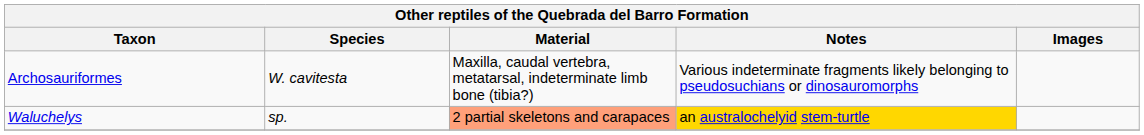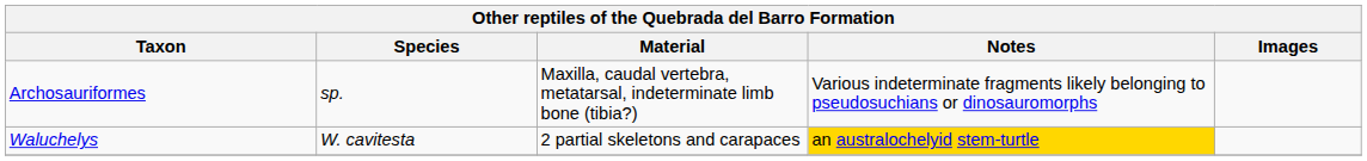 <table class="wikitable" align="center">
 <tr>
 <th colspan="7" align="center"><strong>Other reptiles of the Quebrada del Barro Formation</strong></th>
 </tr>
 <tr>
 <th>Taxon</th>
 <th>Species</th>
 <th width="20%">Material</th>
 <th width="30%">Notes</th>
 <th>Images</th>
 </tr>
 <tr>
 <td><a href='#'>Archosauriformes</a></td>
-<td><em>W. cavitesta</em></td>
+<td><em>sp.</em></td>
 <td>Maxilla, caudal vertebra, metatarsal, indeterminate limb bone (tibia?)</td>
 <td>Various indeterminate fragments likely belonging to <a href='#'>pseudosuchians</a> or <a href='#'>dinosauromorphs</a></td>
 <td></td>
 </tr>
 <tr>
 <td><em><a href='#'>Waluchelys</a></em></td>
-<td><em>sp.</em></td>
-<td style="background: lightsalmon;">2 partial skeletons and carapaces</td>
+<td><em>W. cavitesta</em></td>
+<td>2 partial skeletons and carapaces</td>
 <td style="background: gold;">an <a href='#'>australochelyid</a> <a href='#'>stem-turtle</a></td>
 <td></td>
 </tr>
 <tr>
 </tr>
 </table>
